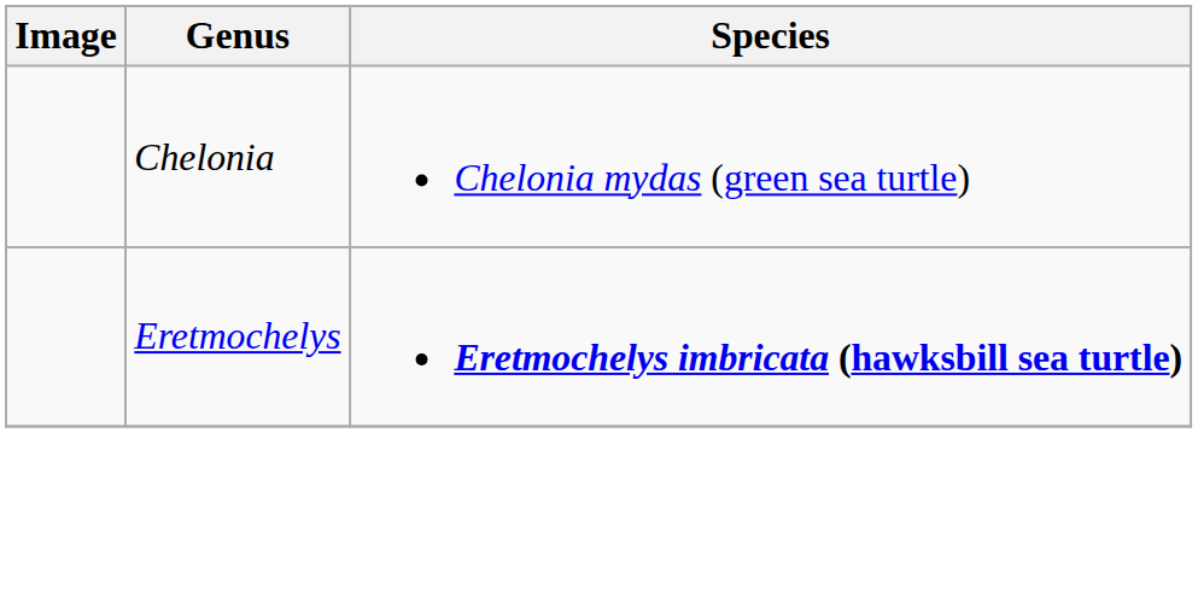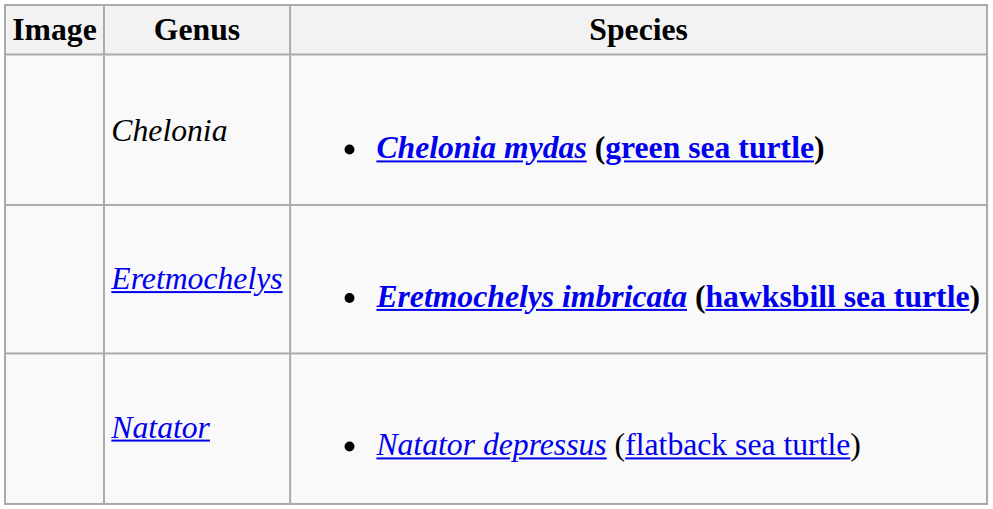 <table class="wikitable">
 <tr>
 <th>Image</th>
 <th>Genus</th>
 <th>Species</th>
 </tr>
 <tr>
 <td></td>
 <td><em>Chelonia</em> </td>
-<td><br><ul><li><em><a href='#'>Chelonia mydas</a></em> (<a href='#'>green sea turtle</a>)</li></ul></td>
+<td><strong><br><ul><li><em><a href='#'>Chelonia mydas</a></em> (<a href='#'>green sea turtle</a>)</li></ul></strong></td>
 </tr>
 <tr>
 <td></td>
 <td><em><a href='#'>Eretmochelys</a></em> </td>
 <td><strong><br><ul><li><em><a href='#'>Eretmochelys imbricata</a></em> (<a href='#'>hawksbill sea turtle</a>)</li></ul></strong></td>
 </tr>
 <tr>
+<td></td>
+<td><em><a href='#'>Natator</a></em> </td>
+<td><br><ul><li><em><a href='#'>Natator depressus</a></em> (<a href='#'>flatback sea turtle</a>)</li></ul></td>
+</tr>
+<tr>
 </tr>
 </table>
